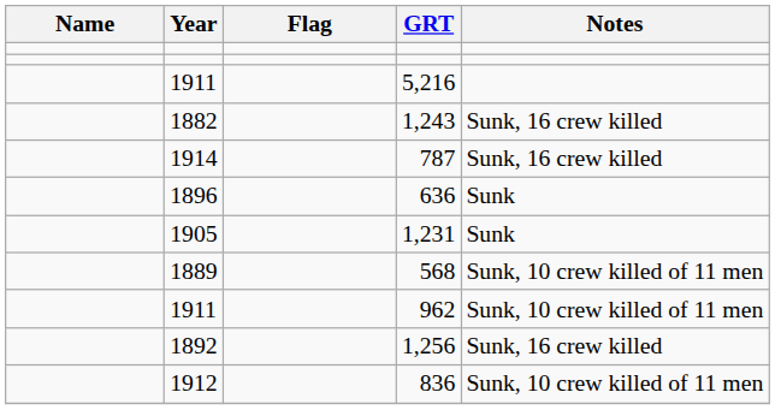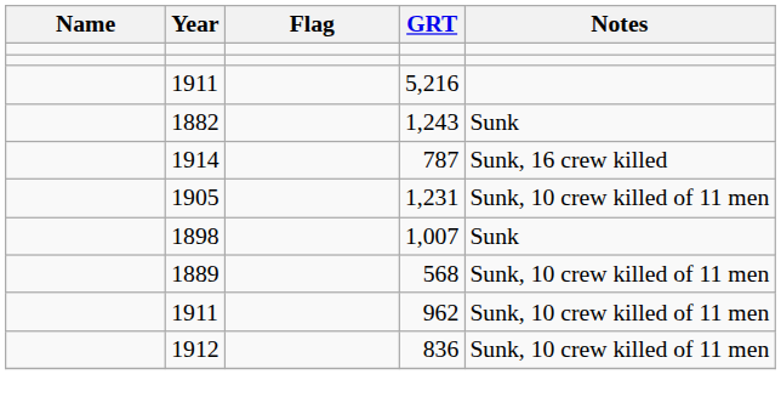 <table class="wikitable sortable">
 <tr>
 <th scope="col" width="100px">Name</th>
 <th scope="col" width="25px">Year</th>
 <th scope="col" width="110px">Flag</th>
 <th scope="col" width="25px"><a href='#'>GRT</a></th>
 <th>Notes</th>
 </tr>
 <tr>
 <td align="left"></td>
 <td align="left"></td>
 <td align="left"></td>
 <td align="right"></td>
 <td align="left"></td>
 </tr>
 <tr>
 <td align="left"></td>
 <td align="left"></td>
 <td align="left"></td>
 <td align="right"></td>
 <td align="left"></td>
 </tr>
 <tr>
 <td align="left"></td>
 <td align="left">1911</td>
 <td align="left"></td>
 <td align="right">5,216</td>
 <td align="left"></td>
 </tr>
 <tr>
 <td align="left"></td>
 <td align="left">1882</td>
 <td align="left"></td>
 <td align="right">1,243</td>
-<td align="left">Sunk, 16 crew killed</td>
+<td align="left">Sunk</td>
 </tr>
 <tr>
 <td align="left"></td>
 <td align="left">1914</td>
 <td align="left"></td>
 <td align="right">787</td>
 <td align="left">Sunk, 16 crew killed</td>
 </tr>
 <tr>
 <td align="left"></td>
-<td align="left">1896</td>
+<td align="left">1905</td>
 <td align="left"></td>
-<td align="right">636</td>
-<td align="left">Sunk</td>
+<td align="right">1,231</td>
+<td align="left">Sunk, 10 crew killed of 11 men</td>
 </tr>
 <tr>
 <td align="left"></td>
-<td align="left">1905</td>
+<td align="left">1898</td>
 <td align="left"></td>
-<td align="right">1,231</td>
+<td align="right">1,007</td>
 <td align="left">Sunk</td>
 </tr>
 <tr>
 <td align="left"></td>
 <td align="left">1889</td>
 <td align="left"></td>
 <td align="right">568</td>
 <td align="left">Sunk, 10 crew killed of 11 men</td>
 </tr>
 <tr>
 <td align="left"></td>
 <td align="left">1911</td>
 <td align="left"></td>
 <td align="right">962</td>
 <td align="left">Sunk, 10 crew killed of 11 men</td>
 </tr>
 <tr>
 <td align="left"></td>
-<td align="left">1892</td>
-<td align="left"></td>
-<td align="right">1,256</td>
-<td align="left">Sunk, 16 crew killed</td>
-</tr>
-<tr>
-<td align="left"></td>
 <td align="left">1912</td>
 <td align="left"></td>
 <td align="right">836</td>
 <td align="left">Sunk, 10 crew killed of 11 men</td>
 </tr>
 <tr>
 </tr>
 </table>
